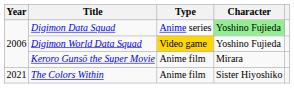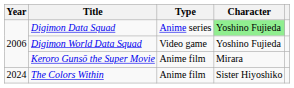 <table class="wikitable">
 <tr>
 <th>Year</th>
 <th>Title</th>
 <th>Type</th>
 <th>Character</th>
 <th></th>
 </tr>
 <tr>
 <td rowspan="3">2006</td>
 <td><em><a href='#'>Digimon Data Squad</a></em></td>
 <td><a href='#'>Anime</a> series</td>
 <td style="background: lightgreen;">Yoshino Fujieda</td>
 <td></td>
 </tr>
 <tr>
 <td><em><a href='#'>Digimon World Data Squad</a></em></td>
-<td style="background: gold;">Video game</td>
+<td>Video game</td>
 <td>Yoshino Fujieda</td>
 <td></td>
 </tr>
 <tr>
 <td><em><a href='#'>Keroro Gunsō the Super Movie</a></em></td>
 <td>Anime film</td>
 <td>Mirara</td>
 <td></td>
 </tr>
 <tr>
-<td>2021</td>
+<td>2024</td>
 <td><em><a href='#'>The Colors Within</a></em></td>
 <td>Anime film</td>
 <td>Sister Hiyoshiko</td>
 <td></td>
 </tr>
 </table>
